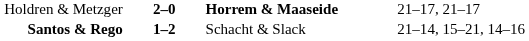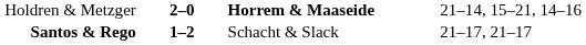 <table>
 <tr>
 <th width=200></th>
 <th width=80></th>
 <th width=200></th>
 <th width=220></th>
 </tr>
 <tr>
 <td align=right>Holdren & Metzger</td>
 <td align=center><strong>2–0</strong></td>
 <td align=left><strong>Horrem & Maaseide</strong></td>
-<td>21–17, 21–17</td>
+<td>21–14, 15–21, 14–16</td>
 </tr>
 <tr>
 <td align=right><strong>Santos & Rego</strong></td>
 <td align=center><strong>1–2</strong></td>
 <td align=left>Schacht & Slack</td>
-<td>21–14, 15–21, 14–16</td>
+<td>21–17, 21–17</td>
 </tr>
 </table>
